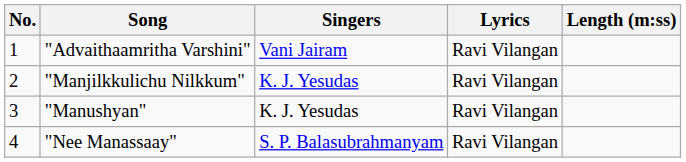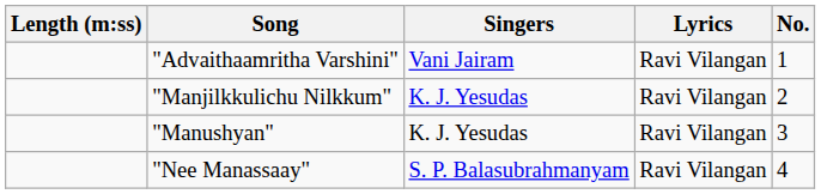 <table class="wikitable" style="font-size:95%;">
 <tr>
-<th>No.</th>
+<th>Length (m:ss)</th>
 <th>Song</th>
 <th>Singers</th>
 <th>Lyrics</th>
-<th>Length (m:ss)</th>
+<th>No.</th>
 </tr>
 <tr>
-<td>1</td>
+<td></td>
 <td>"Advaithaamritha Varshini"</td>
 <td><a href='#'>Vani Jairam</a></td>
 <td>Ravi Vilangan</td>
-<td></td>
+<td>1</td>
 </tr>
 <tr>
-<td>2</td>
+<td></td>
 <td>"Manjilkkulichu Nilkkum"</td>
 <td><a href='#'>K. J. Yesudas</a></td>
 <td>Ravi Vilangan</td>
-<td></td>
+<td>2</td>
 </tr>
 <tr>
-<td>3</td>
+<td></td>
 <td>"Manushyan"</td>
 <td>K. J. Yesudas</td>
 <td>Ravi Vilangan</td>
-<td></td>
+<td>3</td>
 </tr>
 <tr>
-<td>4</td>
+<td></td>
 <td>"Nee Manassaay"</td>
 <td><a href='#'>S. P. Balasubrahmanyam</a></td>
 <td>Ravi Vilangan</td>
-<td></td>
+<td>4</td>
 </tr>
 </table>
